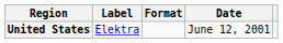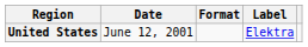 <table class="wikitable plainrowheaders">
 <tr>
 <th scope="col">Region</th>
+<th scope="col">Date</th>
+<th scope="col">Format</th>
 <th scope="col">Label</th>
-<th scope="col">Format</th>
-<th scope="col">Date</th>
 <th scope="col"></th>
 </tr>
 <tr>
 <th scope="row">United States</th>
+<td rowspan="1">June 12, 2001</td>
+<td rowspan="1"></td>
 <td rowspan="1"><a href='#'>Elektra</a></td>
-<td rowspan="1"></td>
-<td rowspan="1">June 12, 2001</td>
 <td align="center"></td>
 </tr>
 </table>
